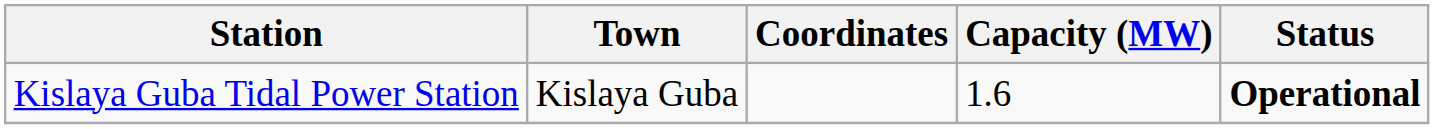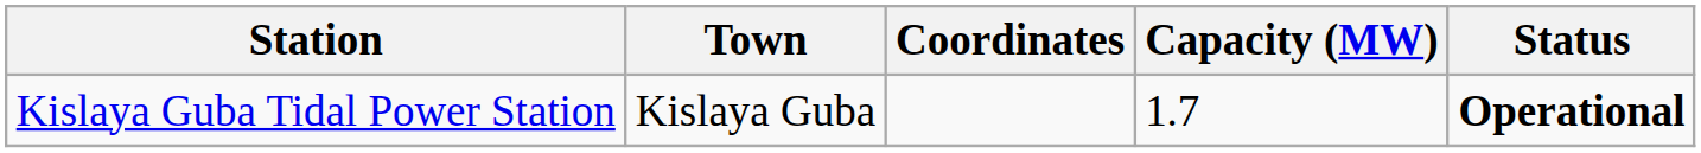 <table class="wikitable sortable">
 <tr>
 <th>Station</th>
 <th>Town</th>
 <th>Coordinates</th>
 <th>Capacity (<a href='#'>MW</a>)</th>
 <th>Status</th>
 </tr>
 <tr>
 <td><a href='#'>Kislaya Guba Tidal Power Station</a></td>
 <td>Kislaya Guba</td>
 <td></td>
-<td>1.6</td>
+<td>1.7</td>
 <td><strong>Operational</strong></td>
 </tr>
 <tr>
 </tr>
 </table>
